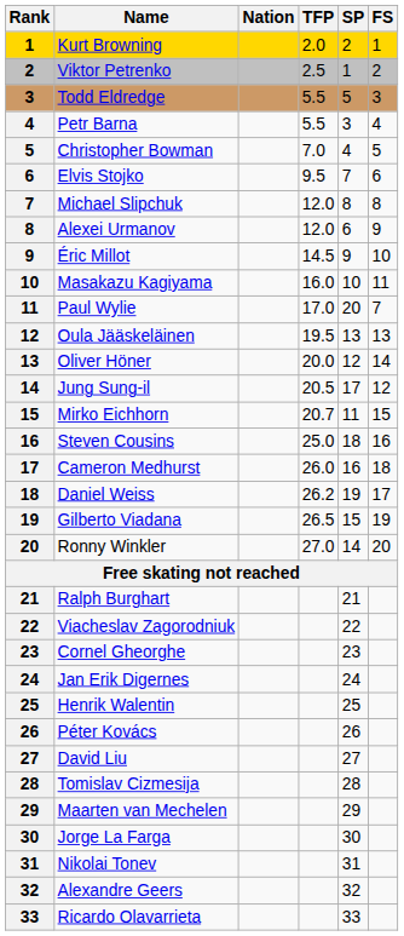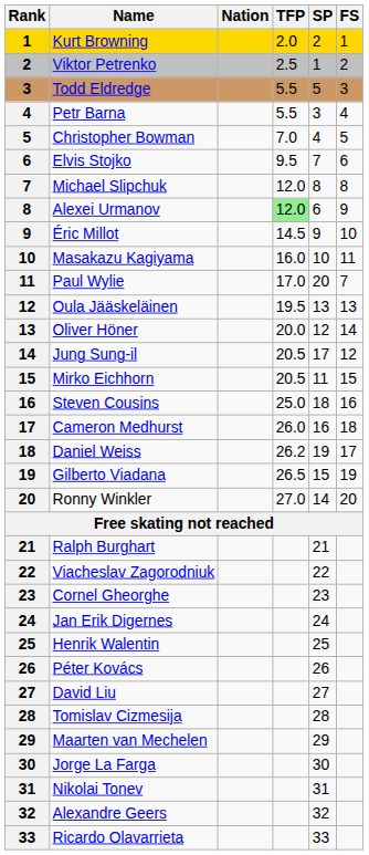 <table class="wikitable">
 <tr>
 <th>Rank</th>
 <th>Name</th>
 <th>Nation</th>
 <th>TFP</th>
 <th>SP</th>
 <th>FS</th>
 </tr>
 <tr bgcolor=gold>
 <td align=center><strong>1</strong></td>
 <td><a href='#'>Kurt Browning</a></td>
 <td></td>
 <td>2.0</td>
 <td>2</td>
 <td>1</td>
 </tr>
 <tr bgcolor=silver>
 <td align=center><strong>2</strong></td>
 <td><a href='#'>Viktor Petrenko</a></td>
 <td></td>
 <td>2.5</td>
 <td>1</td>
 <td>2</td>
 </tr>
 <tr bgcolor=cc9966>
 <td align=center><strong>3</strong></td>
 <td><a href='#'>Todd Eldredge</a></td>
 <td></td>
 <td>5.5</td>
 <td>5</td>
 <td>3</td>
 </tr>
 <tr>
 <th>4</th>
 <td><a href='#'>Petr Barna</a></td>
 <td></td>
 <td>5.5</td>
 <td>3</td>
 <td>4</td>
 </tr>
 <tr>
 <th>5</th>
 <td><a href='#'>Christopher Bowman</a></td>
 <td></td>
 <td>7.0</td>
 <td>4</td>
 <td>5</td>
 </tr>
 <tr>
 <th>6</th>
 <td><a href='#'>Elvis Stojko</a></td>
 <td></td>
 <td>9.5</td>
 <td>7</td>
 <td>6</td>
 </tr>
 <tr>
 <th>7</th>
 <td><a href='#'>Michael Slipchuk</a></td>
 <td></td>
 <td>12.0</td>
 <td>8</td>
 <td>8</td>
 </tr>
 <tr>
 <th>8</th>
 <td><a href='#'>Alexei Urmanov</a></td>
 <td></td>
-<td>12.0</td>
+<td style="background: lightgreen;">12.0</td>
 <td>6</td>
 <td>9</td>
 </tr>
 <tr>
 <th>9</th>
 <td><a href='#'>Éric Millot</a></td>
 <td></td>
 <td>14.5</td>
 <td>9</td>
 <td>10</td>
 </tr>
 <tr>
 <th>10</th>
 <td><a href='#'>Masakazu Kagiyama</a></td>
 <td></td>
 <td>16.0</td>
 <td>10</td>
 <td>11</td>
 </tr>
 <tr>
 <th>11</th>
 <td><a href='#'>Paul Wylie</a></td>
 <td></td>
 <td>17.0</td>
 <td>20</td>
 <td>7</td>
 </tr>
 <tr>
 <th>12</th>
 <td><a href='#'>Oula Jääskeläinen</a></td>
 <td></td>
 <td>19.5</td>
 <td>13</td>
 <td>13</td>
 </tr>
 <tr>
 <th>13</th>
 <td><a href='#'>Oliver Höner</a></td>
 <td></td>
 <td>20.0</td>
 <td>12</td>
 <td>14</td>
 </tr>
 <tr>
 <th>14</th>
 <td><a href='#'>Jung Sung-il</a></td>
 <td></td>
 <td>20.5</td>
 <td>17</td>
 <td>12</td>
 </tr>
 <tr>
 <th>15</th>
 <td><a href='#'>Mirko Eichhorn</a></td>
 <td></td>
-<td>20.7</td>
+<td>20.5</td>
 <td>11</td>
 <td>15</td>
 </tr>
 <tr>
 <th>16</th>
 <td><a href='#'>Steven Cousins</a></td>
 <td></td>
 <td>25.0</td>
 <td>18</td>
 <td>16</td>
 </tr>
 <tr>
 <th>17</th>
 <td><a href='#'>Cameron Medhurst</a></td>
 <td></td>
 <td>26.0</td>
 <td>16</td>
 <td>18</td>
 </tr>
 <tr>
 <th>18</th>
 <td><a href='#'>Daniel Weiss</a></td>
 <td></td>
 <td>26.2</td>
 <td>19</td>
 <td>17</td>
 </tr>
 <tr>
 <th>19</th>
 <td><a href='#'>Gilberto Viadana</a></td>
 <td></td>
 <td>26.5</td>
 <td>15</td>
 <td>19</td>
 </tr>
 <tr>
 <th>20</th>
 <td>Ronny Winkler</td>
 <td></td>
 <td>27.0</td>
 <td>14</td>
 <td>20</td>
 </tr>
 <tr>
 <th colspan=6>Free skating not reached</th>
 </tr>
 <tr>
 <th>21</th>
 <td><a href='#'>Ralph Burghart</a></td>
 <td></td>
 <td></td>
 <td>21</td>
 <td></td>
 </tr>
 <tr>
 <th>22</th>
 <td><a href='#'>Viacheslav Zagorodniuk</a></td>
 <td></td>
 <td></td>
 <td>22</td>
 <td></td>
 </tr>
 <tr>
 <th>23</th>
 <td><a href='#'>Cornel Gheorghe</a></td>
 <td></td>
 <td></td>
 <td>23</td>
 <td></td>
 </tr>
 <tr>
 <th>24</th>
 <td><a href='#'>Jan Erik Digernes</a></td>
 <td></td>
 <td></td>
 <td>24</td>
 <td></td>
 </tr>
 <tr>
 <th>25</th>
 <td><a href='#'>Henrik Walentin</a></td>
 <td></td>
 <td></td>
 <td>25</td>
 <td></td>
 </tr>
 <tr>
 <th>26</th>
 <td><a href='#'>Péter Kovács</a></td>
 <td></td>
 <td></td>
 <td>26</td>
 <td></td>
 </tr>
 <tr>
 <th>27</th>
 <td><a href='#'>David Liu</a></td>
 <td></td>
 <td></td>
 <td>27</td>
 <td></td>
 </tr>
 <tr>
 <th>28</th>
 <td><a href='#'>Tomislav Cizmesija</a></td>
 <td></td>
 <td></td>
 <td>28</td>
 <td></td>
 </tr>
 <tr>
 <th>29</th>
 <td><a href='#'>Maarten van Mechelen</a></td>
 <td></td>
 <td></td>
 <td>29</td>
 <td></td>
 </tr>
 <tr>
 <th>30</th>
 <td><a href='#'>Jorge La Farga</a></td>
 <td></td>
 <td></td>
 <td>30</td>
 <td></td>
 </tr>
 <tr>
 <th>31</th>
 <td><a href='#'>Nikolai Tonev</a></td>
 <td></td>
 <td></td>
 <td>31</td>
 <td></td>
 </tr>
 <tr>
 <th>32</th>
 <td><a href='#'>Alexandre Geers</a></td>
 <td></td>
 <td></td>
 <td>32</td>
 <td></td>
 </tr>
 <tr>
 <th>33</th>
 <td><a href='#'>Ricardo Olavarrieta</a></td>
 <td></td>
 <td></td>
 <td>33</td>
 <td></td>
 </tr>
 </table>
